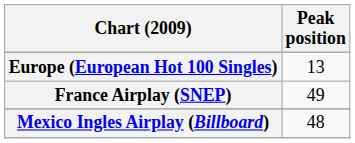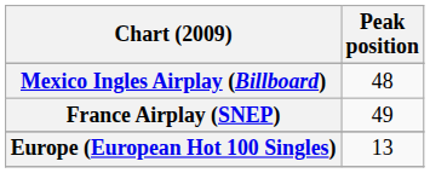 <table class="wikitable sortable plainrowheaders">
 <tr>
 <th scope="col">Chart (2009)</th>
 <th scope="col">Peak<br>position</th>
 </tr>
 <tr>
 </tr>
 <tr>
 </tr>
 <tr>
 </tr>
 <tr>
 </tr>
 <tr>
 </tr>
 <tr>
 </tr>
 <tr>
 </tr>
 <tr>
 </tr>
 <tr>
 </tr>
 <tr>
 </tr>
 <tr>
-<th scope="row">Europe (<a href='#'>European Hot 100 Singles</a>)</th>
-<td align="center">13</td>
+<th scope="row"><a href='#'>Mexico Ingles Airplay</a> (<em><a href='#'>Billboard</a></em>)</th>
+<td align="center">48</td>
 </tr>
 <tr>
 <th scope="row">France Airplay (<a href='#'>SNEP</a>)</th>
 <td align="center">49</td>
 </tr>
 <tr>
 </tr>
 <tr>
 </tr>
 <tr>
-<th scope="row"><a href='#'>Mexico Ingles Airplay</a> (<em><a href='#'>Billboard</a></em>)</th>
-<td align="center">48</td>
+<th scope="row">Europe (<a href='#'>European Hot 100 Singles</a>)</th>
+<td align="center">13</td>
 </tr>
 <tr>
 </tr>
 <tr>
 </tr>
 <tr>
 </tr>
 <tr>
 </tr>
 <tr>
 </tr>
 <tr>
 </tr>
 <tr>
 </tr>
 <tr>
 </tr>
 <tr>
 </tr>
 <tr>
 </tr>
 <tr>
 </tr>
 <tr>
 </tr>
 <tr>
 </tr>
 <tr>
 </tr>
 </table>
